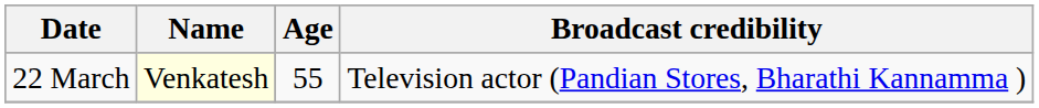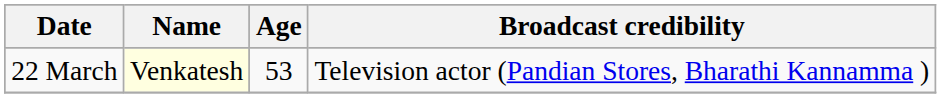 <table class="wikitable sortable">
 <tr>
 <th>Date</th>
 <th>Name</th>
 <th>Age</th>
 <th>Broadcast credibility</th>
 </tr>
 <tr>
 <td>22 March</td>
 <td style="background: lightyellow;">Venkatesh</td>
-<td align=center>55</td>
+<td align=center>53</td>
 <td>Television actor (<a href='#'>Pandian Stores</a>, <a href='#'>Bharathi Kannamma</a> )</td>
 </tr>
 <tr>
 </tr>
 </table>
